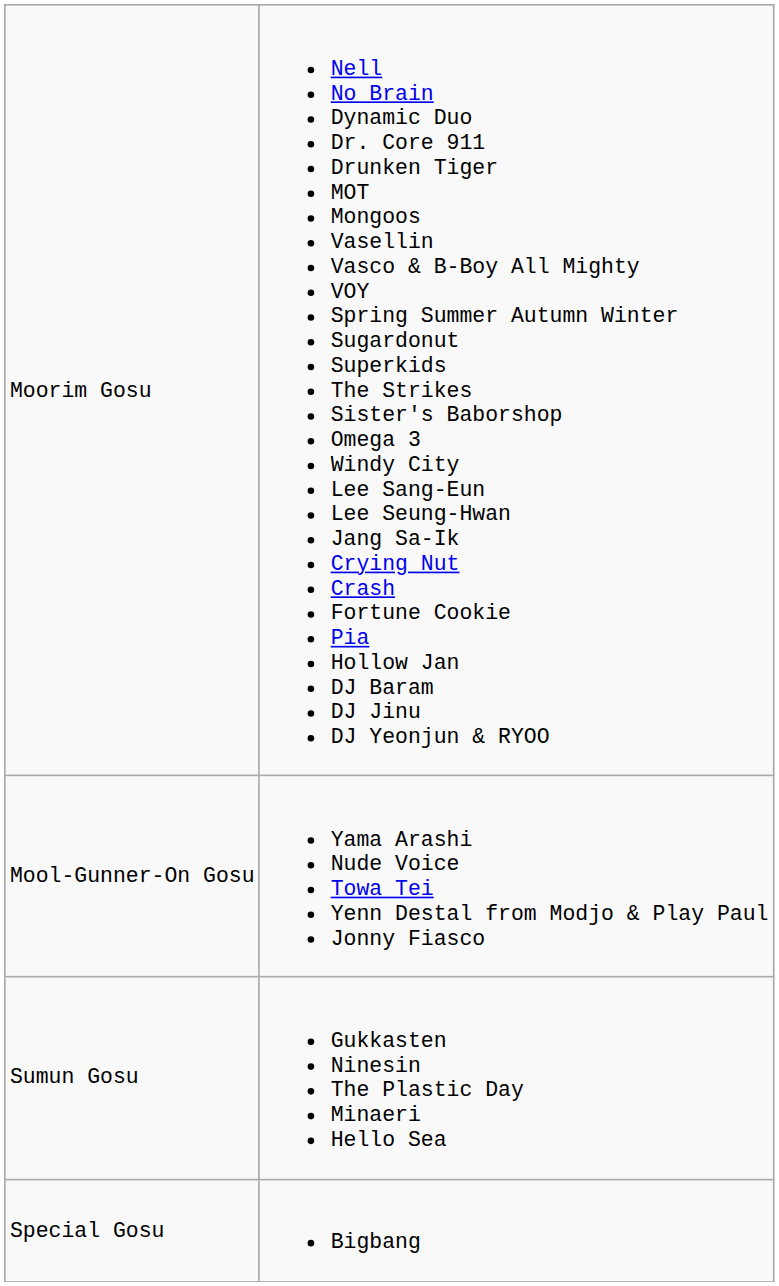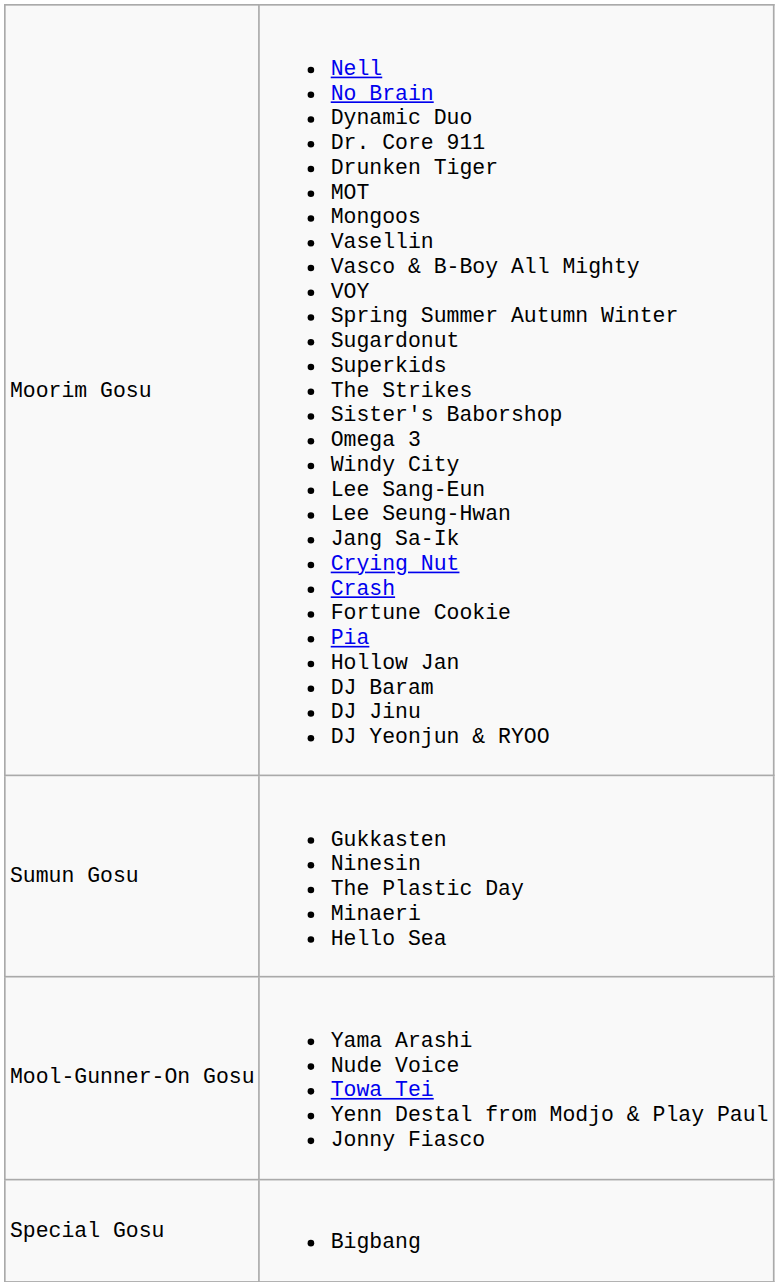 <table class="wikitable">
 <tr>
 <td>Moorim Gosu</td>
 <td><br><ul><li><a href='#'>Nell</a></li><li><a href='#'>No Brain</a></li><li>Dynamic Duo</li><li>Dr. Core 911</li><li>Drunken Tiger</li><li>MOT</li><li>Mongoos</li><li>Vasellin</li><li>Vasco & B-Boy All Mighty</li><li>VOY</li><li>Spring Summer Autumn Winter</li><li>Sugardonut</li><li>Superkids</li><li>The Strikes</li><li>Sister's Baborshop</li><li>Omega 3</li><li>Windy City</li><li>Lee Sang-Eun</li><li>Lee Seung-Hwan</li><li>Jang Sa-Ik</li><li><a href='#'>Crying Nut</a></li><li><a href='#'>Crash</a></li><li>Fortune Cookie</li><li><a href='#'>Pia</a></li><li>Hollow Jan</li><li>DJ Baram</li><li>DJ Jinu</li><li>DJ Yeonjun & RYOO</li></ul></td>
 </tr>
 <tr>
+<td>Sumun Gosu</td>
+<td><br><ul><li>Gukkasten</li><li>Ninesin</li><li>The Plastic Day</li><li>Minaeri</li><li>Hello Sea</li></ul></td>
+</tr>
+<tr>
 <td>Mool-Gunner-On Gosu</td>
 <td><br><ul><li>Yama Arashi</li><li>Nude Voice</li><li><a href='#'>Towa Tei</a></li><li>Yenn Destal from Modjo & Play Paul</li><li>Jonny Fiasco</li></ul></td>
-</tr>
-<tr>
-<td>Sumun Gosu</td>
-<td><br><ul><li>Gukkasten</li><li>Ninesin</li><li>The Plastic Day</li><li>Minaeri</li><li>Hello Sea</li></ul></td>
 </tr>
 <tr>
 <td>Special Gosu</td>
 <td><br><ul><li>Bigbang</li></ul></td>
 </tr>
 </table>
